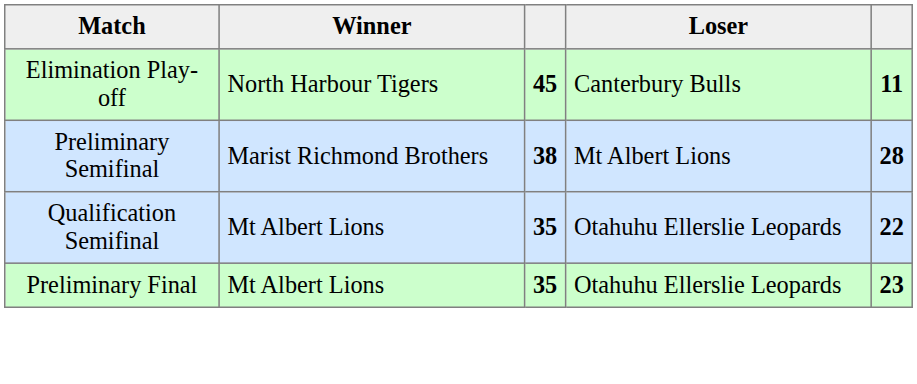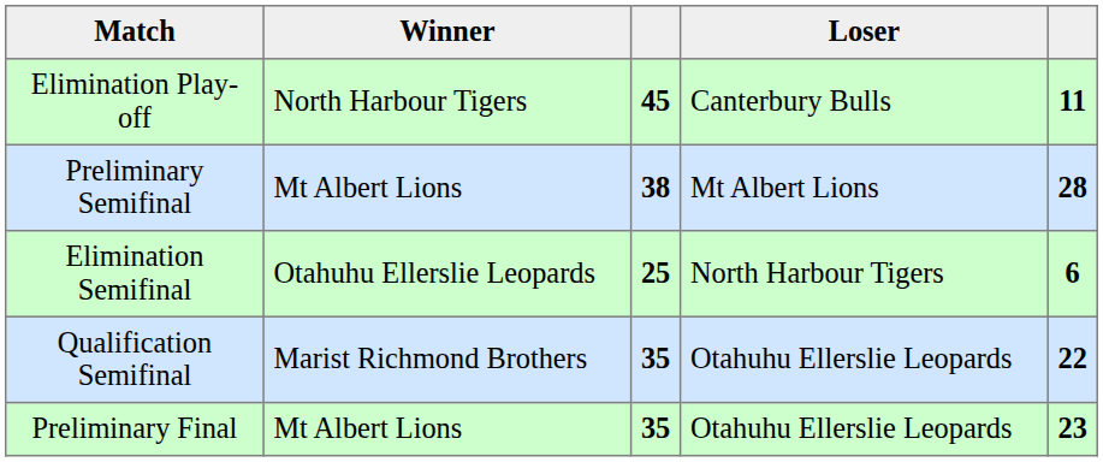 <table style=border-collapse:collapse border=1 cellspacing=0 cellpadding=5>
 <tr align=center bgcolor=#efefef>
 <th width=130>Match</th>
 <th width=190>Winner</th>
 <th width=13></th>
 <th width=190>Loser</th>
 <th width=13></th>
 </tr>
 <tr align=center style="background:#ccffcc;">
 <td>Elimination Play-off</td>
 <td align="left">North Harbour Tigers</td>
 <td><strong>45</strong></td>
 <td align="left">Canterbury Bulls</td>
 <td><strong>11</strong></td>
 </tr>
 <tr align=center style="background:#d0e6ff;">
 <td>Preliminary Semifinal</td>
-<td align="left">Marist Richmond Brothers</td>
+<td align="left">Mt Albert Lions</td>
 <td><strong>38</strong></td>
 <td align="left">Mt Albert Lions</td>
 <td><strong>28</strong></td>
 </tr>
+<tr align=center style="background:#ccffcc;">
+<td>Elimination Semifinal</td>
+<td align="left">Otahuhu Ellerslie Leopards</td>
+<td><strong>25</strong></td>
+<td align="left">North Harbour Tigers</td>
+<td><strong>6</strong></td>
+</tr>
 <tr align=center style="background:#d0e6ff;">
 <td>Qualification Semifinal</td>
-<td align="left">Mt Albert Lions</td>
+<td align="left">Marist Richmond Brothers</td>
 <td><strong>35</strong></td>
 <td align="left">Otahuhu Ellerslie Leopards</td>
 <td><strong>22</strong></td>
 </tr>
 <tr align=center style="background:#ccffcc;">
 <td>Preliminary Final</td>
 <td align="left">Mt Albert Lions</td>
 <td><strong>35</strong></td>
 <td align="left">Otahuhu Ellerslie Leopards</td>
 <td><strong>23</strong></td>
 </tr>
 </table>
